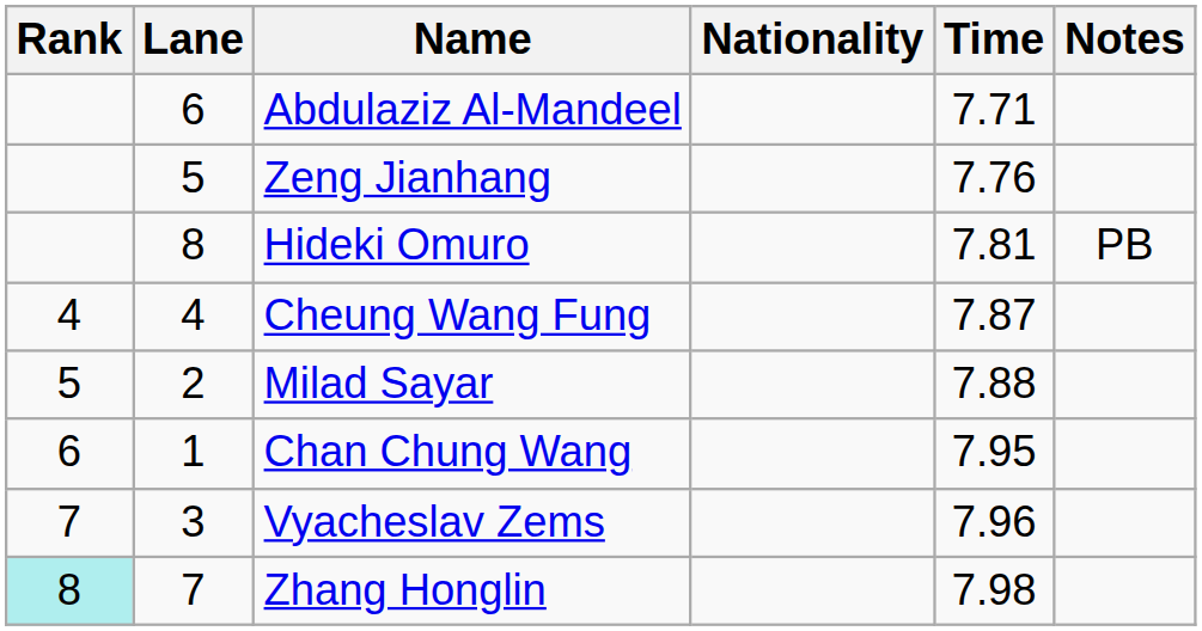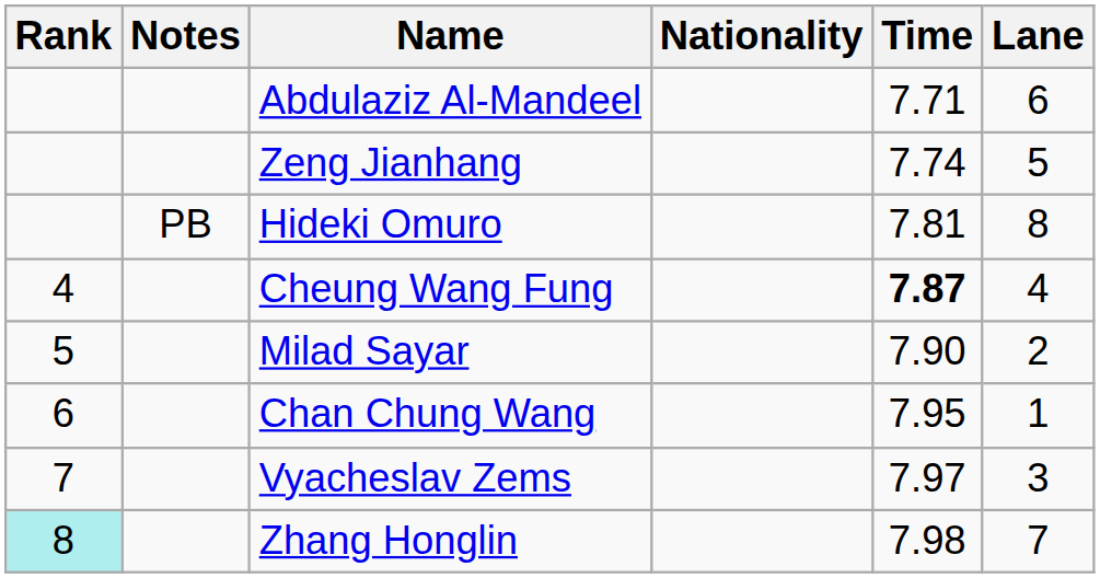 <table class="wikitable sortable" style="text-align:center">
 <tr>
 <th>Rank</th>
-<th>Lane</th>
+<th>Notes</th>
 <th>Name</th>
 <th>Nationality</th>
 <th>Time</th>
-<th>Notes</th>
+<th>Lane</th>
 </tr>
 <tr>
 <td></td>
-<td>6</td>
+<td></td>
 <td align=left><a href='#'>Abdulaziz Al-Mandeel</a></td>
 <td align=left></td>
 <td>7.71</td>
-<td></td>
+<td>6</td>
 </tr>
 <tr>
 <td></td>
-<td>5</td>
+<td></td>
 <td align=left><a href='#'>Zeng Jianhang</a></td>
 <td align=left></td>
-<td>7.76</td>
-<td></td>
+<td>7.74</td>
+<td>5</td>
 </tr>
 <tr>
 <td></td>
-<td>8</td>
+<td>PB</td>
 <td align=left><a href='#'>Hideki Omuro</a></td>
 <td align=left></td>
 <td>7.81</td>
-<td>PB</td>
+<td>8</td>
 </tr>
 <tr>
 <td>4</td>
-<td>4</td>
+<td></td>
 <td align=left><a href='#'>Cheung Wang Fung</a></td>
 <td align=left></td>
-<td>7.87</td>
-<td></td>
+<td><strong>7.87</strong></td>
+<td>4</td>
 </tr>
 <tr>
 <td>5</td>
-<td>2</td>
+<td></td>
 <td align=left><a href='#'>Milad Sayar</a></td>
 <td align=left></td>
-<td>7.88</td>
-<td></td>
+<td>7.90</td>
+<td>2</td>
 </tr>
 <tr>
 <td>6</td>
-<td>1</td>
+<td></td>
 <td align=left><a href='#'>Chan Chung Wang</a></td>
 <td align=left></td>
 <td>7.95</td>
-<td></td>
+<td>1</td>
 </tr>
 <tr>
 <td>7</td>
-<td>3</td>
+<td></td>
 <td align=left><a href='#'>Vyacheslav Zems</a></td>
 <td align=left></td>
-<td>7.96</td>
-<td></td>
+<td>7.97</td>
+<td>3</td>
 </tr>
 <tr>
 <td style="background: paleturquoise;">8</td>
-<td>7</td>
+<td></td>
 <td align=left><a href='#'>Zhang Honglin</a></td>
 <td align=left></td>
 <td>7.98</td>
-<td></td>
+<td>7</td>
 </tr>
 </table>
